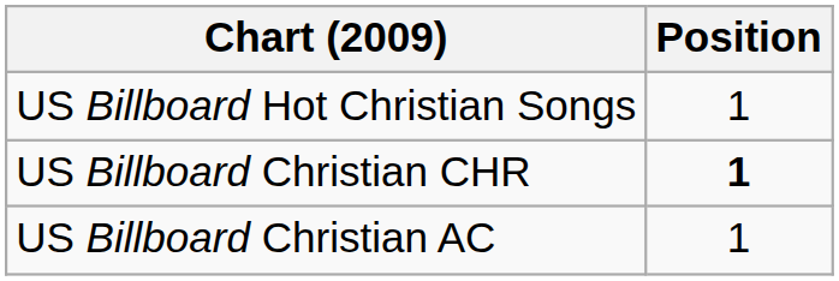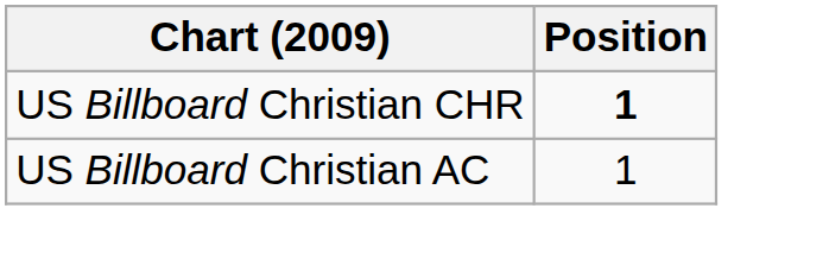 <table class="wikitable">
 <tr>
 <th>Chart (2009)</th>
 <th>Position</th>
-</tr>
-<tr>
-<td align="left">US <em>Billboard</em> Hot Christian Songs</td>
-<td align="center">1</td>
 </tr>
 <tr>
 <td align="left">US <em>Billboard</em> Christian CHR</td>
 <td align="center"><strong>1</strong></td>
 </tr>
 <tr>
 <td align="left">US <em>Billboard</em> Christian AC</td>
 <td align="center">1</td>
 </tr>
 </table>
